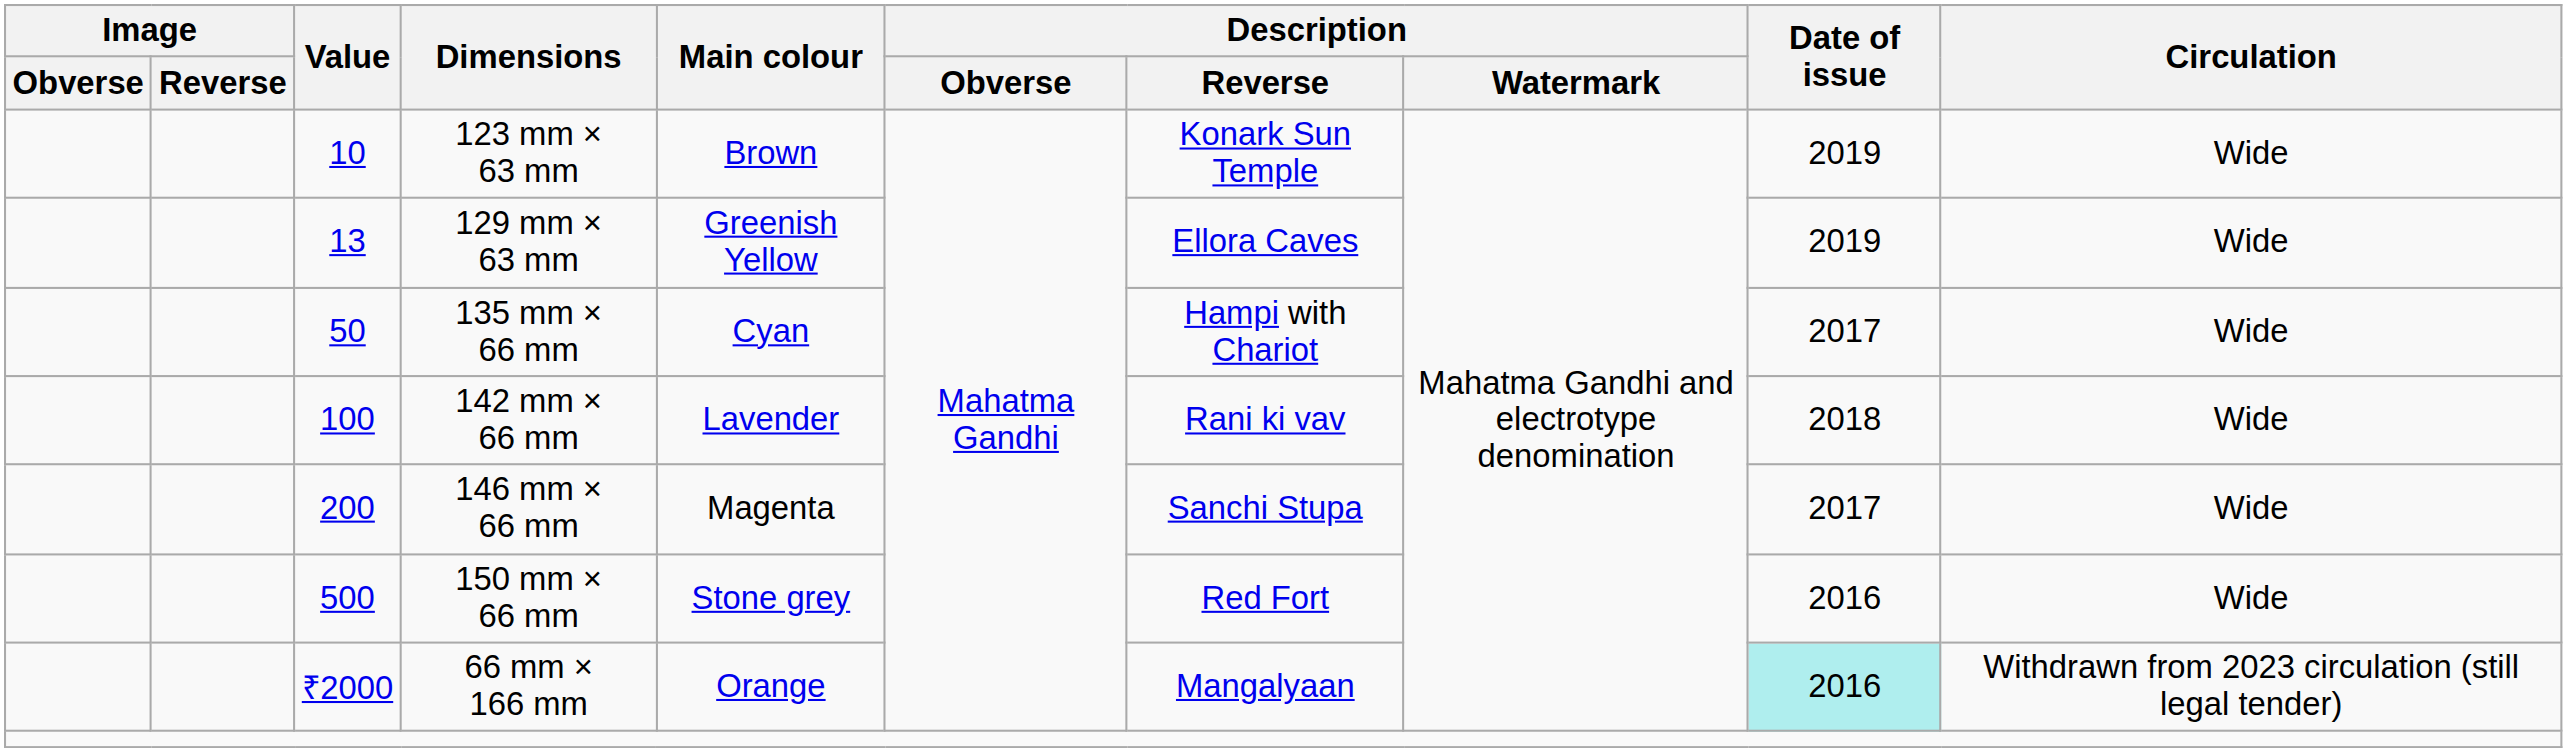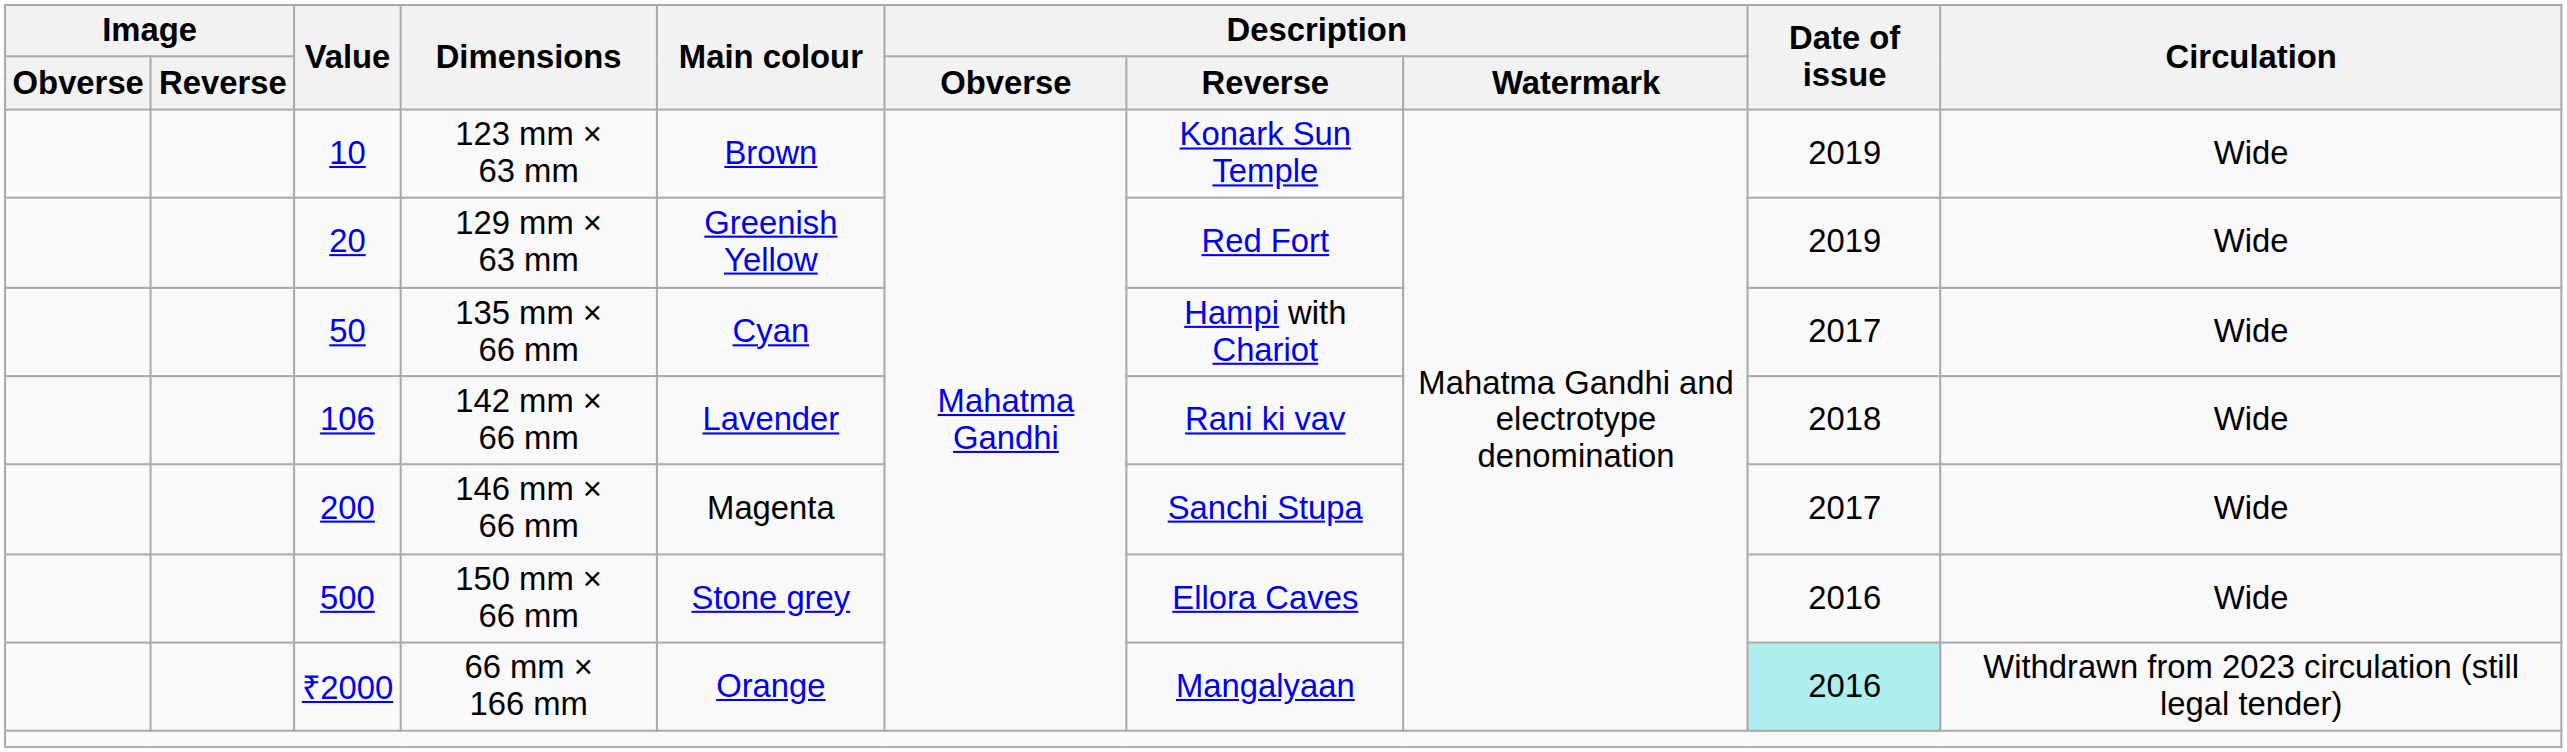 <table class="wikitable" style="text-align:center">
 <tr>
 <th colspan="2">Image</th>
 <th rowspan="2">Value</th>
 <th rowspan="2">Dimensions</th>
 <th rowspan="2">Main colour</th>
 <th colspan="3">Description</th>
 <th rowspan="2">Date of issue</th>
 <th rowspan="2">Circulation</th>
 </tr>
 <tr>
 <th>Obverse</th>
 <th>Reverse</th>
 <th>Obverse</th>
 <th>Reverse</th>
 <th>Watermark</th>
 </tr>
 <tr>
 <td style="text-align:center;"></td>
 <td style="text-align:center;"></td>
 <td style="text-align:center;"><a href='#'>10</a></td>
 <td>123 mm × 63 mm</td>
 <td><a href='#'>Brown</a></td>
 <td rowspan="7"><a href='#'>Mahatma Gandhi</a></td>
 <td><a href='#'>Konark Sun Temple</a></td>
 <td rowspan="7">Mahatma Gandhi and<br>electrotype denomination</td>
 <td>2019</td>
 <td>Wide</td>
 </tr>
 <tr>
 <td style="text-align:center;"></td>
 <td style="text-align:center;"></td>
-<td style="text-align:center;"><a href='#'>13</a></td>
+<td style="text-align:center;"><a href='#'>20</a></td>
 <td>129 mm × 63 mm</td>
 <td><a href='#'> Greenish Yellow</a></td>
-<td><a href='#'>Ellora Caves</a></td>
+<td><a href='#'>Red Fort</a></td>
 <td>2019</td>
 <td>Wide</td>
 </tr>
 <tr>
 <td style="text-align:center;"></td>
 <td style="text-align:center;"></td>
 <td style="text-align:center;"><a href='#'>50</a></td>
 <td>135 mm × 66 mm</td>
 <td><a href='#'>Cyan</a></td>
 <td><a href='#'>Hampi</a> with <a href='#'>Chariot</a></td>
 <td>2017</td>
 <td>Wide</td>
 </tr>
 <tr>
 <td></td>
 <td></td>
-<td><a href='#'>100</a></td>
+<td><a href='#'>106</a></td>
 <td>142 mm × 66 mm</td>
 <td><a href='#'>Lavender</a></td>
 <td><a href='#'>Rani ki vav</a></td>
 <td>2018</td>
 <td>Wide</td>
 </tr>
 <tr>
 <td style="text-align:center;"></td>
 <td style="text-align:center;"></td>
 <td style="text-align:center;"><a href='#'>200</a></td>
 <td>146 mm × 66 mm</td>
 <td>Magenta</td>
 <td><a href='#'>Sanchi Stupa</a></td>
 <td>2017</td>
 <td>Wide</td>
 </tr>
 <tr>
 <td style="text-align:center;"></td>
 <td style="text-align:center;"></td>
 <td style="text-align:center;"><a href='#'>500</a></td>
 <td>150 mm × 66 mm</td>
 <td><a href='#'>Stone grey</a></td>
-<td><a href='#'>Red Fort</a></td>
+<td><a href='#'>Ellora Caves</a></td>
 <td>2016</td>
 <td>Wide</td>
 </tr>
 <tr>
 <td style="text-align:center;"></td>
 <td style="text-align:center;"></td>
 <td><a href='#'>₹2000</a></td>
 <td>66 mm × 166 mm</td>
 <td><a href='#'>Orange</a></td>
 <td><a href='#'>Mangalyaan</a></td>
 <td style="background: paleturquoise;">2016</td>
 <td>Withdrawn from 2023 circulation (still legal tender)</td>
 </tr>
 <tr>
 <td colspan="10" style="text-align:left;"></td>
 </tr>
 </table>
